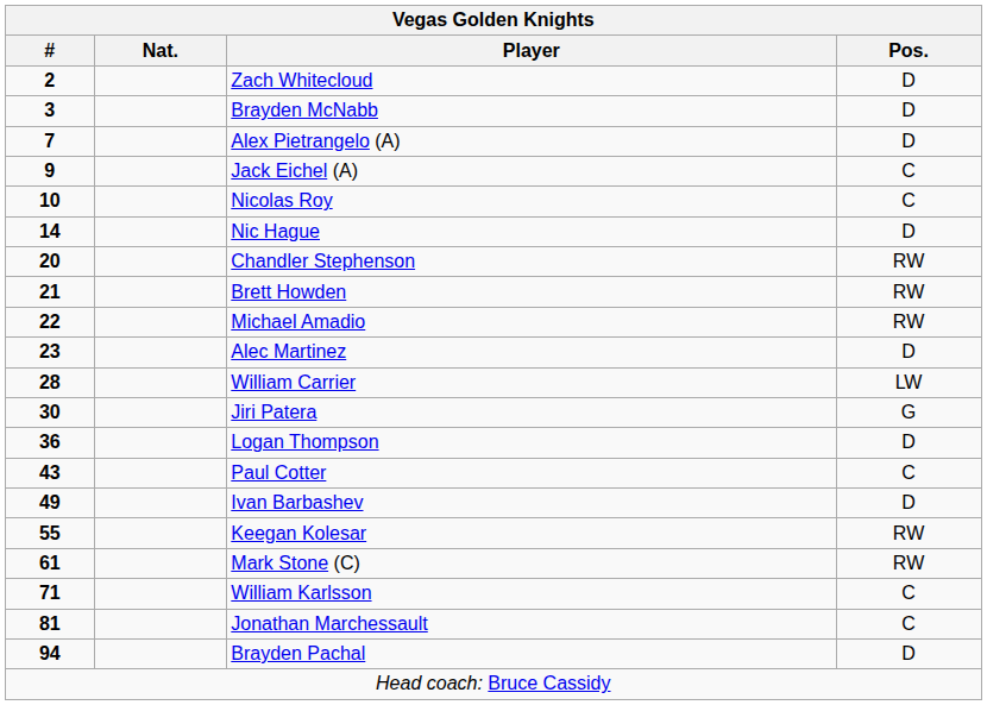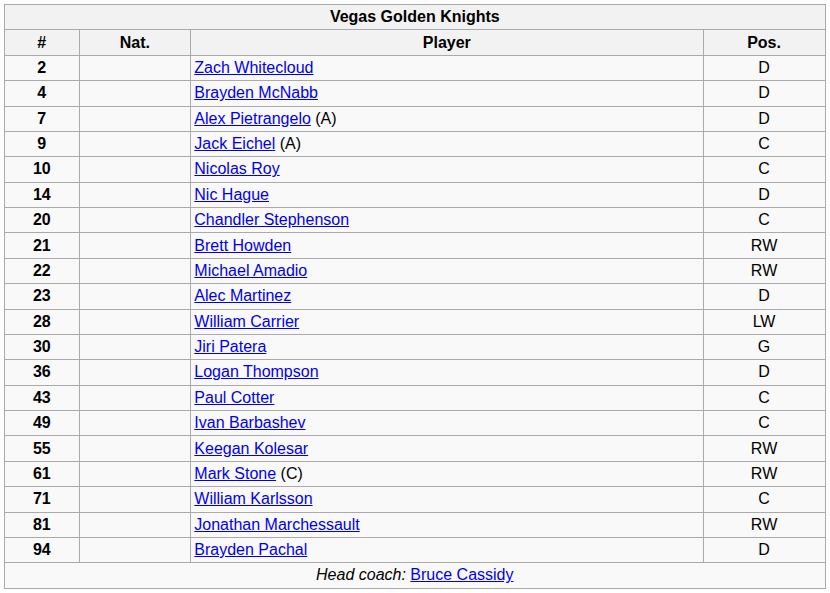 <table class="wikitable" style="width:65%; text-align:center;">
 <tr>
 <th colspan=4>Vegas Golden Knights</th>
 </tr>
 <tr>
 <th>#</th>
 <th>Nat.</th>
 <th>Player</th>
 <th>Pos.</th>
 </tr>
 <tr>
 <td><strong>2</strong></td>
 <td align=center></td>
 <td align=left><a href='#'>Zach Whitecloud</a></td>
 <td>D</td>
 </tr>
 <tr>
-<td><strong>3</strong></td>
+<td><strong>4</strong></td>
 <td align=center></td>
 <td align=left><a href='#'>Brayden McNabb</a></td>
 <td>D</td>
 </tr>
 <tr>
 <td><strong>7</strong></td>
 <td align=center></td>
 <td align=left><a href='#'>Alex Pietrangelo</a> (A)</td>
 <td>D</td>
 </tr>
 <tr>
 <td><strong>9</strong></td>
 <td align=center></td>
 <td align=left><a href='#'>Jack Eichel</a> (A)</td>
 <td>C</td>
 </tr>
 <tr>
 <td><strong>10</strong></td>
 <td align=center></td>
 <td align=left><a href='#'>Nicolas Roy</a></td>
 <td>C</td>
 </tr>
 <tr>
 <td><strong>14</strong></td>
 <td align=center></td>
 <td align=left><a href='#'>Nic Hague</a></td>
 <td>D</td>
 </tr>
 <tr>
 <td><strong>20</strong></td>
 <td align=center></td>
 <td align=left><a href='#'>Chandler Stephenson</a></td>
-<td>RW</td>
+<td>C</td>
 </tr>
 <tr>
 <td><strong>21</strong></td>
 <td align=center></td>
 <td align=left><a href='#'>Brett Howden</a></td>
 <td>RW</td>
 </tr>
 <tr>
 <td><strong>22</strong></td>
 <td align=center></td>
 <td align=left><a href='#'>Michael Amadio</a></td>
 <td>RW</td>
 </tr>
 <tr>
 <td><strong>23</strong></td>
 <td align=center></td>
 <td align=left><a href='#'>Alec Martinez</a></td>
 <td>D</td>
 </tr>
 <tr>
 <td><strong>28</strong></td>
 <td align=center></td>
 <td align=left><a href='#'>William Carrier</a></td>
 <td>LW</td>
 </tr>
 <tr>
 <td><strong>30</strong></td>
 <td align=center></td>
 <td align=left><a href='#'>Jiri Patera</a></td>
 <td>G</td>
 </tr>
 <tr>
 <td><strong>36</strong></td>
 <td align=center></td>
 <td align=left><a href='#'>Logan Thompson</a></td>
 <td>D</td>
 </tr>
 <tr>
 <td><strong>43</strong></td>
 <td align=center></td>
 <td align=left><a href='#'>Paul Cotter</a></td>
 <td>C</td>
 </tr>
 <tr>
 <td><strong>49</strong></td>
 <td align=center></td>
 <td align=left><a href='#'>Ivan Barbashev</a></td>
-<td>D</td>
+<td>C</td>
 </tr>
 <tr>
 <td><strong>55</strong></td>
 <td align=center></td>
 <td align=left><a href='#'>Keegan Kolesar</a></td>
 <td>RW</td>
 </tr>
 <tr>
 <td><strong>61</strong></td>
 <td align=center></td>
 <td align=left><a href='#'>Mark Stone</a> (C)</td>
 <td>RW</td>
 </tr>
 <tr>
 <td><strong>71</strong></td>
 <td align=center></td>
 <td align=left><a href='#'>William Karlsson</a></td>
 <td>C</td>
 </tr>
 <tr>
 <td><strong>81</strong></td>
 <td align=center></td>
 <td align=left><a href='#'>Jonathan Marchessault</a></td>
-<td>C</td>
+<td>RW</td>
 </tr>
 <tr>
 <td><strong>94</strong></td>
 <td align=center></td>
 <td align=left><a href='#'>Brayden Pachal</a></td>
 <td>D</td>
 </tr>
 <tr>
 <td colspan=4><em>Head coach:</em>  <a href='#'>Bruce Cassidy</a></td>
 </tr>
 </table>
